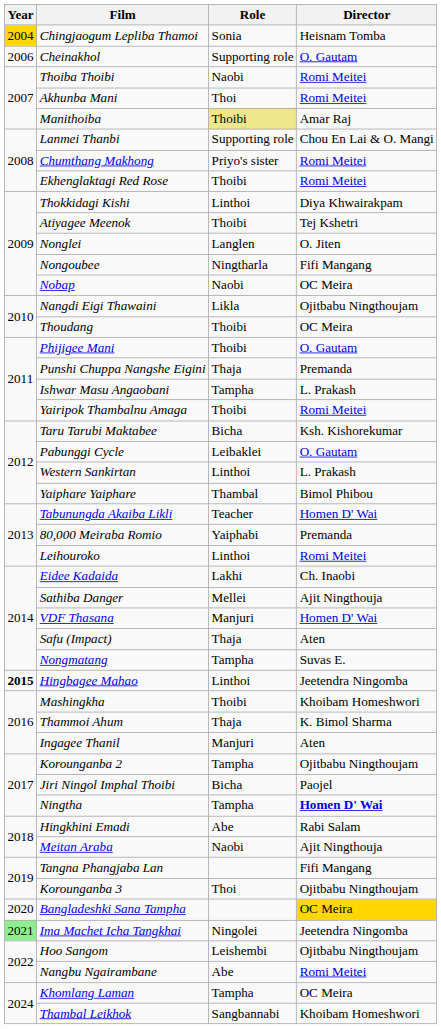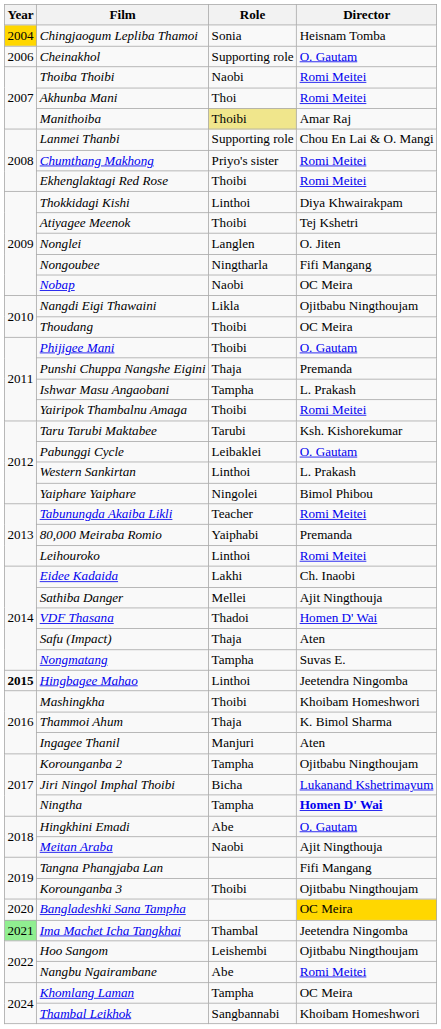 <table class="wikitable sortable">
 <tr>
 <th>Year</th>
 <th>Film</th>
 <th>Role</th>
 <th>Director</th>
 </tr>
 <tr>
 <td style="background: gold;">2004</td>
 <td><em>Chingjaogum Lepliba Thamoi</em></td>
 <td>Sonia</td>
 <td>Heisnam Tomba</td>
 </tr>
 <tr>
 <td>2006</td>
 <td><em>Cheinakhol</em></td>
 <td>Supporting role</td>
 <td><a href='#'>O. Gautam</a></td>
 </tr>
 <tr>
 <td rowspan="3">2007</td>
 <td><em>Thoiba Thoibi</em></td>
 <td>Naobi</td>
 <td><a href='#'>Romi Meitei</a></td>
 </tr>
 <tr>
 <td><em>Akhunba Mani</em></td>
 <td>Thoi</td>
 <td><a href='#'>Romi Meitei</a></td>
 </tr>
 <tr>
 <td><em>Manithoiba</em></td>
 <td style="background: khaki;">Thoibi</td>
 <td>Amar Raj</td>
 </tr>
 <tr>
 <td rowspan="3">2008</td>
 <td><em>Lanmei Thanbi</em></td>
 <td>Supporting role</td>
 <td>Chou En Lai & O. Mangi</td>
 </tr>
 <tr>
 <td><em><a href='#'>Chumthang Makhong</a></em></td>
 <td>Priyo's sister</td>
 <td><a href='#'>Romi Meitei</a></td>
 </tr>
 <tr>
 <td><em>Ekhenglaktagi Red Rose</em></td>
 <td>Thoibi</td>
 <td><a href='#'>Romi Meitei</a></td>
 </tr>
 <tr>
 <td rowspan="5">2009</td>
 <td><em>Thokkidagi Kishi</em></td>
 <td>Linthoi</td>
 <td>Diya Khwairakpam</td>
 </tr>
 <tr>
 <td><em>Atiyagee Meenok</em></td>
 <td>Thoibi</td>
 <td>Tej Kshetri</td>
 </tr>
 <tr>
 <td><em>Nonglei</em></td>
 <td>Langlen</td>
 <td>O. Jiten</td>
 </tr>
 <tr>
 <td><em>Nongoubee</em></td>
 <td>Ningtharla</td>
 <td>Fifi Mangang</td>
 </tr>
 <tr>
 <td><em><a href='#'>Nobap</a></em></td>
 <td>Naobi</td>
 <td>OC Meira</td>
 </tr>
 <tr>
 <td rowspan="2">2010</td>
 <td><em>Nangdi Eigi Thawaini</em></td>
 <td>Likla</td>
 <td>Ojitbabu Ningthoujam</td>
 </tr>
 <tr>
 <td><em>Thoudang</em></td>
 <td>Thoibi</td>
 <td>OC Meira</td>
 </tr>
 <tr>
 <td rowspan="4">2011</td>
 <td><em><a href='#'>Phijigee Mani</a></em></td>
 <td>Thoibi</td>
 <td><a href='#'>O. Gautam</a></td>
 </tr>
 <tr>
 <td><em>Punshi Chuppa Nangshe Eigini</em></td>
 <td>Thaja</td>
 <td>Premanda</td>
 </tr>
 <tr>
 <td><em>Ishwar Masu Angaobani</em></td>
 <td>Tampha</td>
 <td>L. Prakash</td>
 </tr>
 <tr>
 <td><em>Yairipok Thambalnu Amaga</em></td>
 <td>Thoibi</td>
 <td><a href='#'>Romi Meitei</a></td>
 </tr>
 <tr>
 <td rowspan="4">2012</td>
 <td><em>Taru Tarubi Maktabee</em></td>
-<td>Bicha</td>
+<td>Tarubi</td>
 <td>Ksh. Kishorekumar</td>
 </tr>
 <tr>
 <td><em>Pabunggi Cycle</em></td>
 <td>Leibaklei</td>
 <td><a href='#'>O. Gautam</a></td>
 </tr>
 <tr>
 <td><em>Western Sankirtan</em></td>
 <td>Linthoi</td>
 <td>L. Prakash</td>
 </tr>
 <tr>
 <td><em>Yaiphare Yaiphare</em></td>
-<td>Thambal</td>
+<td>Ningolei</td>
 <td>Bimol Phibou</td>
 </tr>
 <tr>
 <td rowspan="3">2013</td>
 <td><em><a href='#'>Tabunungda Akaiba Likli</a></em></td>
 <td>Teacher</td>
-<td><a href='#'>Homen D' Wai</a></td>
+<td><a href='#'>Romi Meitei</a></td>
 </tr>
 <tr>
 <td><em>80,000 Meiraba Romio</em></td>
 <td>Yaiphabi</td>
 <td>Premanda</td>
 </tr>
 <tr>
 <td><em>Leihouroko</em></td>
 <td>Linthoi</td>
 <td><a href='#'>Romi Meitei</a></td>
 </tr>
 <tr>
 <td rowspan="5">2014</td>
 <td><em><a href='#'>Eidee Kadaida</a></em></td>
 <td>Lakhi</td>
 <td>Ch. Inaobi</td>
 </tr>
 <tr>
 <td><em>Sathiba Danger</em></td>
 <td>Mellei</td>
 <td>Ajit Ningthouja</td>
 </tr>
 <tr>
 <td><em><a href='#'>VDF Thasana</a></em></td>
-<td>Manjuri</td>
+<td>Thadoi</td>
 <td><a href='#'>Homen D' Wai</a></td>
 </tr>
 <tr>
 <td><em>Safu (Impact)</em></td>
 <td>Thaja</td>
 <td>Aten</td>
 </tr>
 <tr>
 <td><em><a href='#'>Nongmatang</a></em></td>
 <td>Tampha</td>
 <td>Suvas E.</td>
 </tr>
 <tr>
 <td><strong>2015</strong></td>
 <td><em><a href='#'>Hingbagee Mahao</a></em></td>
 <td>Linthoi</td>
 <td>Jeetendra Ningomba</td>
 </tr>
 <tr>
 <td rowspan="3">2016</td>
 <td><em>Mashingkha</em></td>
 <td>Thoibi</td>
 <td>Khoibam Homeshwori</td>
 </tr>
 <tr>
 <td><em>Thammoi Ahum</em></td>
 <td>Thaja</td>
 <td>K. Bimol Sharma</td>
 </tr>
 <tr>
 <td><em>Ingagee Thanil</em></td>
 <td>Manjuri</td>
 <td>Aten</td>
 </tr>
 <tr>
 <td rowspan="3">2017</td>
 <td><em>Korounganba 2</em></td>
 <td>Tampha</td>
 <td>Ojitbabu Ningthoujam</td>
 </tr>
 <tr>
 <td><em>Jiri Ningol Imphal Thoibi</em></td>
 <td>Bicha</td>
-<td>Paojel</td>
+<td><a href='#'>Lukanand Kshetrimayum</a></td>
 </tr>
 <tr>
 <td><em>Ningtha</em></td>
 <td>Tampha</td>
 <td><strong><a href='#'>Homen D' Wai</a></strong></td>
 </tr>
 <tr>
 <td rowspan="2">2018</td>
 <td><em>Hingkhini Emadi</em></td>
 <td>Abe</td>
-<td>Rabi Salam</td>
+<td><a href='#'>O. Gautam</a></td>
 </tr>
 <tr>
 <td><em><a href='#'>Meitan Araba</a></em></td>
 <td>Naobi</td>
 <td>Ajit Ningthouja</td>
 </tr>
 <tr>
 <td rowspan="2">2019</td>
 <td><em>Tangna Phangjaba Lan</em></td>
 <td></td>
 <td>Fifi Mangang</td>
 </tr>
 <tr>
 <td><em>Korounganba 3</em></td>
-<td>Thoi</td>
+<td>Thoibi</td>
 <td>Ojitbabu Ningthoujam</td>
 </tr>
 <tr>
 <td>2020</td>
 <td><em><a href='#'>Bangladeshki Sana Tampha</a></em></td>
 <td></td>
 <td style="background: gold;">OC Meira</td>
 </tr>
 <tr>
 <td style="background: lightgreen;">2021</td>
 <td><em><a href='#'>Ima Machet Icha Tangkhai</a></em></td>
-<td>Ningolei</td>
+<td>Thambal</td>
 <td>Jeetendra Ningomba</td>
 </tr>
 <tr>
 <td rowspan="2">2022</td>
 <td><em>Hoo Sangom</em></td>
 <td>Leishembi</td>
 <td>Ojitbabu Ningthoujam</td>
 </tr>
 <tr>
 <td><em>Nangbu Ngairambane</em></td>
 <td>Abe</td>
 <td><a href='#'>Romi Meitei</a></td>
 </tr>
 <tr>
 <td rowspan="2">2024</td>
 <td><em><a href='#'>Khomlang Laman</a></em></td>
 <td>Tampha</td>
 <td>OC Meira</td>
 </tr>
 <tr>
 <td><em><a href='#'>Thambal Leikhok</a></em></td>
 <td>Sangbannabi</td>
 <td>Khoibam Homeshwori</td>
 </tr>
 </table>
